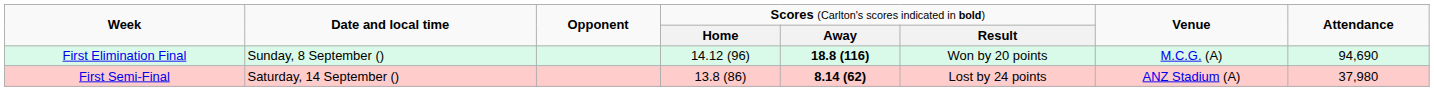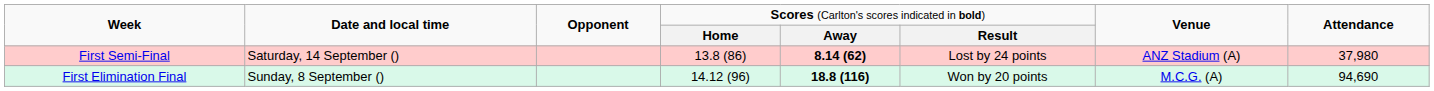 <table class="wikitable" style="font-size:90%; text-align:center; width: 100%; margin-left: auto; margin-right: auto;">
 <tr>
 <td rowspan=2><strong>Week</strong></td>
 <td rowspan=2><strong>Date and local time</strong></td>
 <td rowspan=2><strong>Opponent</strong></td>
 <td colspan=3><strong>Scores</strong> <small>(Carlton's scores indicated in <strong>bold</strong>)</small></td>
 <td rowspan=2><strong>Venue</strong></td>
 <td rowspan=2><strong>Attendance</strong></td>
 </tr>
 <tr>
 <th>Home</th>
 <th>Away</th>
 <th>Result</th>
 </tr>
+<tr style="background:#fcc;">
+<td><a href='#'>First Semi-Final</a></td>
+<td align=left>Saturday, 14 September ()</td>
+<td align=left></td>
+<td>13.8 (86)</td>
+<td><strong>8.14 (62)</strong></td>
+<td>Lost by 24 points</td>
+<td><a href='#'>ANZ Stadium</a> (A)</td>
+<td>37,980</td>
+</tr>
 <tr style="background:#d9f9e9;">
 <td><a href='#'>First Elimination Final</a></td>
 <td align=left>Sunday, 8 September ()</td>
 <td align=left></td>
 <td>14.12 (96)</td>
 <td><strong>18.8 (116)</strong></td>
 <td>Won by 20 points</td>
 <td><a href='#'>M.C.G.</a> (A)</td>
 <td>94,690</td>
 </tr>
-<tr style="background:#fcc;">
-<td><a href='#'>First Semi-Final</a></td>
-<td align=left>Saturday, 14 September ()</td>
-<td align=left></td>
-<td>13.8 (86)</td>
-<td><strong>8.14 (62)</strong></td>
-<td>Lost by 24 points</td>
-<td><a href='#'>ANZ Stadium</a> (A)</td>
-<td>37,980</td>
-</tr>
 </table>
